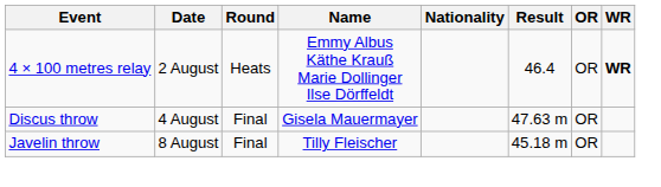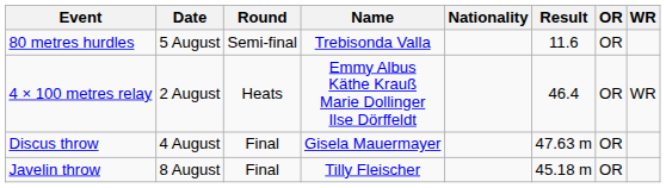 <table class=wikitable style=text-align:center>
 <tr>
 <th>Event</th>
 <th>Date</th>
 <th>Round</th>
 <th>Name</th>
 <th>Nationality</th>
 <th>Result</th>
 <th>OR</th>
 <th>WR</th>
 </tr>
 <tr>
+<td align=left><a href='#'>80 metres hurdles</a></td>
+<td>5 August</td>
+<td>Semi-final</td>
+<td><a href='#'>Trebisonda Valla</a></td>
+<td align=left></td>
+<td>11.6</td>
+<td>OR</td>
+<td></td>
+</tr>
+<tr>
 <td align=left><a href='#'>4 × 100 metres relay</a></td>
 <td>2 August</td>
 <td>Heats</td>
 <td><a href='#'>Emmy Albus</a><br><a href='#'>Käthe Krauß</a><br><a href='#'>Marie Dollinger</a><br><a href='#'>Ilse Dörffeldt</a></td>
 <td align=left></td>
 <td>46.4</td>
 <td>OR</td>
-<td><strong>WR</strong></td>
+<td>WR</td>
 </tr>
 <tr>
 <td align=left><a href='#'>Discus throw</a></td>
 <td>4 August</td>
 <td>Final</td>
 <td><a href='#'>Gisela Mauermayer</a></td>
 <td align=left></td>
 <td>47.63 m</td>
 <td>OR</td>
 <td></td>
 </tr>
 <tr>
 <td align=left><a href='#'>Javelin throw</a></td>
 <td>8 August</td>
 <td>Final</td>
 <td><a href='#'>Tilly Fleischer</a></td>
 <td align=left></td>
 <td>45.18 m</td>
 <td>OR</td>
 <td></td>
 </tr>
 </table>
